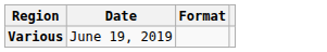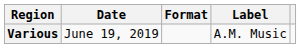 <table class="wikitable plainrowheaders">
 <tr>
 <th scope="col">Region</th>
 <th scope="col">Date</th>
 <th scope="col">Format</th>
+<th scope="col">Label</th>
 <th scope="col"></th>
 </tr>
 <tr>
 <th scope="row">Various</th>
 <td>June 19, 2019</td>
 <td></td>
+<td>A.M. Music</td>
 <td align="center"></td>
 </tr>
 </table>
